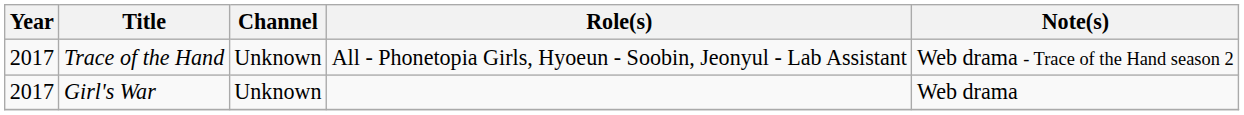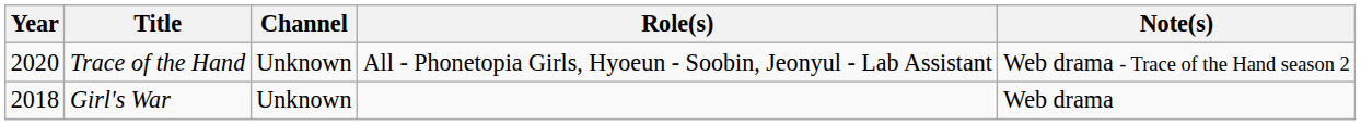 <table class="wikitable plainrowheaders" style="text-align: center;">
 <tr>
 <th scope="col">Year</th>
 <th scope="col">Title</th>
 <th scope="col">Channel</th>
 <th scope="col">Role(s)</th>
 <th scope="col">Note(s)</th>
 </tr>
 <tr>
-<td>2017</td>
+<td>2020</td>
 <td align="left"><em>Trace of the Hand</em></td>
 <td>Unknown</td>
 <td>All - Phonetopia Girls, Hyoeun - Soobin, Jeonyul - Lab Assistant</td>
 <td align="left">Web drama <small>- Trace of the Hand season 2</small></td>
 </tr>
 <tr>
-<td>2017</td>
+<td>2018</td>
 <td align="left"><em>Girl's War</em></td>
 <td>Unknown</td>
 <td></td>
 <td align="left">Web drama</td>
 </tr>
 <tr>
 </tr>
 </table>
